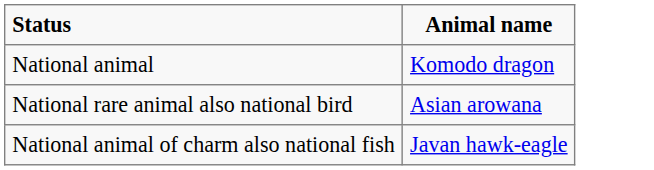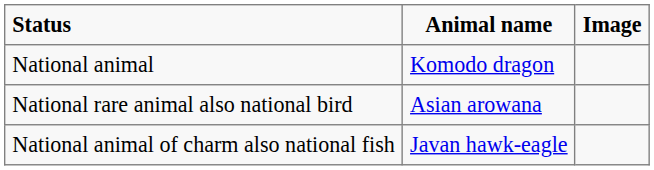 <table border=1 cellspacing=0 cellpadding=5 style="border-collapse: collapse; background:#f8f8f8;">
 <tr>
 <th align=left>Status</th>
 <th>Animal name</th>
+<th>Image</th>
 </tr>
 <tr>
 <td>National animal</td>
 <td><a href='#'>Komodo dragon</a></td>
+<td></td>
 </tr>
 <tr>
 <td>National rare animal also national bird</td>
 <td><a href='#'>Asian arowana</a></td>
+<td></td>
 </tr>
 <tr>
 <td>National animal of charm also national fish</td>
 <td><a href='#'>Javan hawk-eagle</a></td>
+<td></td>
 </tr>
 </table>
